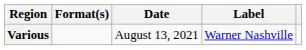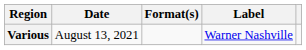 <table class="wikitable plainrowheaders">
 <tr>
 <th scope="col">Region</th>
+<th scope="col">Date</th>
 <th scope="col">Format(s)</th>
-<th scope="col">Date</th>
 <th scope="col">Label</th>
 <th scope="col"></th>
 </tr>
 <tr>
 <th scope="row">Various</th>
+<td>August 13, 2021</td>
 <td></td>
-<td>August 13, 2021</td>
 <td><a href='#'>Warner Nashville</a></td>
 <td></td>
 </tr>
 </table>
